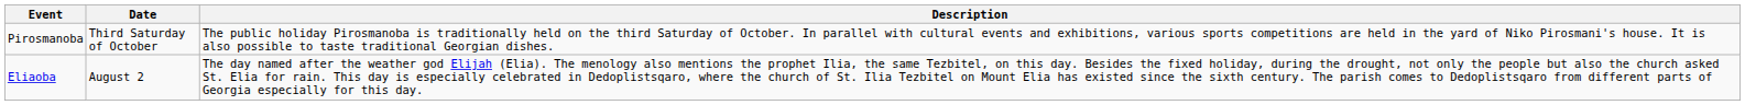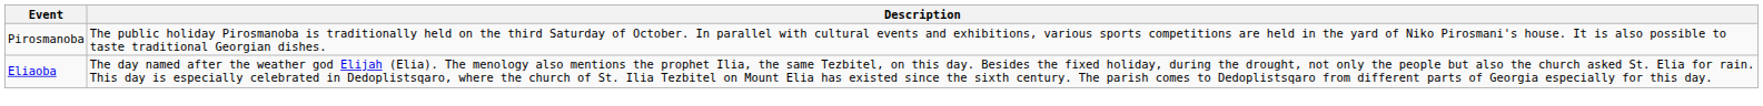 <table class="wikitable">
 <tr>
 <th>Event</th>
-<th>Date</th>
 <th>Description</th>
 </tr>
 <tr>
 <td>Pirosmanoba</td>
-<td>Third Saturday of October</td>
 <td>The public holiday Pirosmanoba is traditionally held on the third Saturday of October. In parallel with cultural events and exhibitions, various sports competitions are held in the yard of Niko Pirosmani's house. It is also possible to taste traditional Georgian dishes.</td>
 </tr>
 <tr>
 <td><a href='#'>Eliaoba</a></td>
-<td>August 2</td>
 <td>The day named after the weather god <a href='#'>Elijah</a> (Elia).  The menology also mentions the prophet Ilia, the same Tezbitel, on this day. Besides the fixed holiday, during the drought, not only the people but also the church asked St. Elia for rain. This day is especially celebrated in Dedoplistsqaro, where the church of St. Ilia Tezbitel on Mount Elia has existed since the sixth century. The parish comes to Dedoplistsqaro from different parts of Georgia especially for this day.</td>
 </tr>
 </table>
